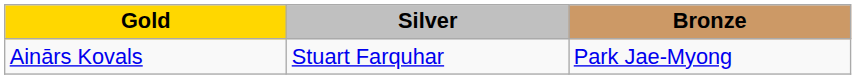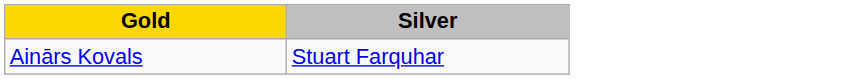 <table class="wikitable" style="text-align:left">
 <tr align="center">
 <td width=200 bgcolor=gold><strong>Gold</strong></td>
 <td width=200 bgcolor=silver><strong>Silver</strong></td>
-<td width=200 bgcolor=CC9966><strong>Bronze</strong></td>
 </tr>
 <tr>
 <td><a href='#'>Ainārs Kovals</a><br><em></em></td>
 <td><a href='#'>Stuart Farquhar</a><br><em></em></td>
-<td><a href='#'>Park Jae-Myong</a><br><em></em></td>
 </tr>
 </table>
